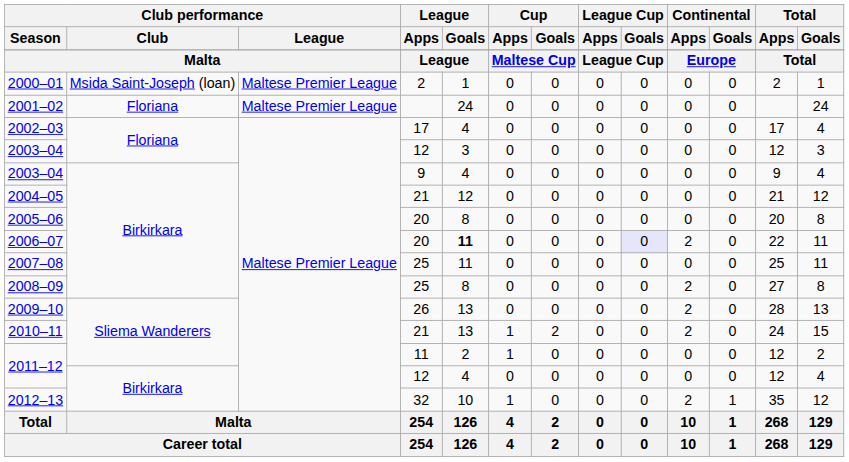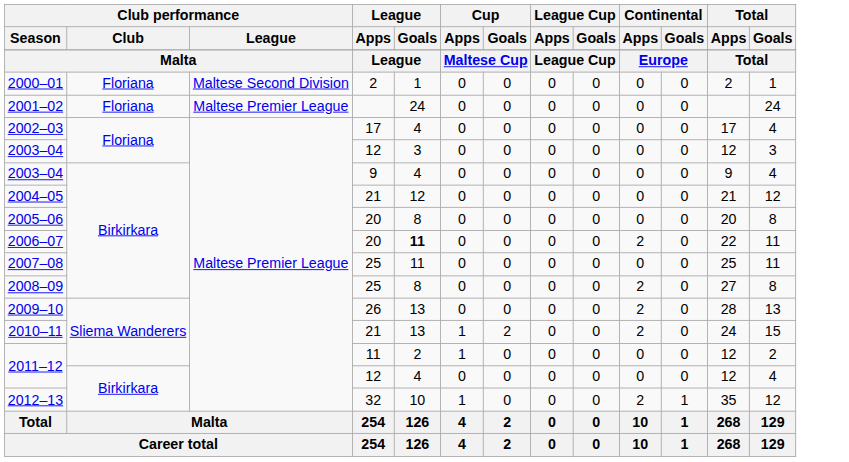 <table class="wikitable" style="text-align:center">
 <tr>
 <th colspan=3>Club performance</th>
 <th colspan=2>League</th>
 <th colspan=2>Cup</th>
 <th colspan=2>League Cup</th>
 <th colspan=2>Continental</th>
 <th colspan=2>Total</th>
 </tr>
 <tr>
 <th>Season</th>
 <th>Club</th>
 <th>League</th>
 <th>Apps</th>
 <th>Goals</th>
 <th>Apps</th>
 <th>Goals</th>
 <th>Apps</th>
 <th>Goals</th>
 <th>Apps</th>
 <th>Goals</th>
 <th>Apps</th>
 <th>Goals</th>
 </tr>
 <tr>
 </tr>
 <tr>
 <th colspan=3>Malta</th>
 <th colspan=2>League</th>
 <th colspan=2><a href='#'>Maltese Cup</a></th>
 <th colspan=2>League Cup</th>
 <th colspan=2><a href='#'>Europe</a></th>
 <th colspan=2>Total</th>
 </tr>
 <tr>
 <td><a href='#'>2000–01</a></td>
-<td rowspan="1"><a href='#'>Msida Saint-Joseph</a> (loan)</td>
-<td rowspan="1"><a href='#'>Maltese Premier League</a></td>
+<td rowspan="1"><a href='#'>Floriana</a></td>
+<td rowspan="1"><a href='#'>Maltese Second Division</a></td>
 <td>2</td>
 <td>1</td>
 <td>0</td>
 <td>0</td>
 <td>0</td>
 <td>0</td>
 <td>0</td>
 <td>0</td>
 <td>2</td>
 <td>1</td>
 </tr>
 <tr>
 <td><a href='#'>2001–02</a></td>
 <td rowspan="1"><a href='#'>Floriana</a></td>
 <td rowspan="1"><a href='#'>Maltese Premier League</a></td>
 <td></td>
 <td>24</td>
 <td>0</td>
 <td>0</td>
 <td>0</td>
 <td>0</td>
 <td>0</td>
 <td>0</td>
 <td></td>
 <td>24</td>
 </tr>
 <tr>
 <td><a href='#'>2002–03</a></td>
 <td rowspan="2"><a href='#'>Floriana</a></td>
 <td rowspan="13"><a href='#'>Maltese Premier League</a></td>
 <td>17</td>
 <td>4</td>
 <td>0</td>
 <td>0</td>
 <td>0</td>
 <td>0</td>
 <td>0</td>
 <td>0</td>
 <td>17</td>
 <td>4</td>
 </tr>
 <tr>
 <td><a href='#'>2003–04</a></td>
 <td>12</td>
 <td>3</td>
 <td>0</td>
 <td>0</td>
 <td>0</td>
 <td>0</td>
 <td>0</td>
 <td>0</td>
 <td>12</td>
 <td>3</td>
 </tr>
 <tr>
 <td><a href='#'>2003–04</a></td>
 <td rowspan="6"><a href='#'>Birkirkara</a></td>
 <td>9</td>
 <td>4</td>
 <td>0</td>
 <td>0</td>
 <td>0</td>
 <td>0</td>
 <td>0</td>
 <td>0</td>
 <td>9</td>
 <td>4</td>
 </tr>
 <tr>
 <td><a href='#'>2004–05</a></td>
 <td>21</td>
 <td>12</td>
 <td>0</td>
 <td>0</td>
 <td>0</td>
 <td>0</td>
 <td>0</td>
 <td>0</td>
 <td>21</td>
 <td>12</td>
 </tr>
 <tr>
 <td><a href='#'>2005–06</a></td>
 <td>20</td>
 <td>8</td>
 <td>0</td>
 <td>0</td>
 <td>0</td>
 <td>0</td>
 <td>0</td>
 <td>0</td>
 <td>20</td>
 <td>8</td>
 </tr>
 <tr>
 <td><a href='#'>2006–07</a></td>
 <td>20</td>
 <td><strong>11</strong></td>
 <td>0</td>
 <td>0</td>
 <td>0</td>
-<td style="background: lavender;">0</td>
+<td>0</td>
 <td>2</td>
 <td>0</td>
 <td>22</td>
 <td>11</td>
 </tr>
 <tr>
 <td><a href='#'>2007–08</a></td>
 <td>25</td>
 <td>11</td>
 <td>0</td>
 <td>0</td>
 <td>0</td>
 <td>0</td>
 <td>0</td>
 <td>0</td>
 <td>25</td>
 <td>11</td>
 </tr>
 <tr>
 <td><a href='#'>2008–09</a></td>
 <td>25</td>
 <td>8</td>
 <td>0</td>
 <td>0</td>
 <td>0</td>
 <td>0</td>
 <td>2</td>
 <td>0</td>
 <td>27</td>
 <td>8</td>
 </tr>
 <tr>
 <td><a href='#'>2009–10</a></td>
 <td rowspan="3"><a href='#'>Sliema Wanderers</a></td>
 <td>26</td>
 <td>13</td>
 <td>0</td>
 <td>0</td>
 <td>0</td>
 <td>0</td>
 <td>2</td>
 <td>0</td>
 <td>28</td>
 <td>13</td>
 </tr>
 <tr>
 <td><a href='#'>2010–11</a></td>
 <td>21</td>
 <td>13</td>
 <td>1</td>
 <td>2</td>
 <td>0</td>
 <td>0</td>
 <td>2</td>
 <td>0</td>
 <td>24</td>
 <td>15</td>
 </tr>
 <tr>
 <td rowspan="2"><a href='#'>2011–12</a></td>
 <td>11</td>
 <td>2</td>
 <td>1</td>
 <td>0</td>
 <td>0</td>
 <td>0</td>
 <td>0</td>
 <td>0</td>
 <td>12</td>
 <td>2</td>
 </tr>
 <tr>
 <td rowspan="2"><a href='#'>Birkirkara</a></td>
 <td>12</td>
 <td>4</td>
 <td>0</td>
 <td>0</td>
 <td>0</td>
 <td>0</td>
 <td>0</td>
 <td>0</td>
 <td>12</td>
 <td>4</td>
 </tr>
 <tr>
 <td><a href='#'>2012–13</a></td>
 <td>32</td>
 <td>10</td>
 <td>1</td>
 <td>0</td>
 <td>0</td>
 <td>0</td>
 <td>2</td>
 <td>1</td>
 <td>35</td>
 <td>12</td>
 </tr>
 <tr>
 <th rowspan=1>Total</th>
 <th colspan=2>Malta</th>
 <th>254</th>
 <th>126</th>
 <th>4</th>
 <th>2</th>
 <th>0</th>
 <th>0</th>
 <th>10</th>
 <th>1</th>
 <th>268</th>
 <th>129</th>
 </tr>
 <tr>
 <th colspan=3>Career total</th>
 <th>254</th>
 <th>126</th>
 <th>4</th>
 <th>2</th>
 <th>0</th>
 <th>0</th>
 <th>10</th>
 <th>1</th>
 <th>268</th>
 <th>129</th>
 </tr>
 </table>
